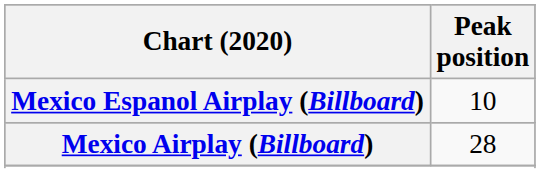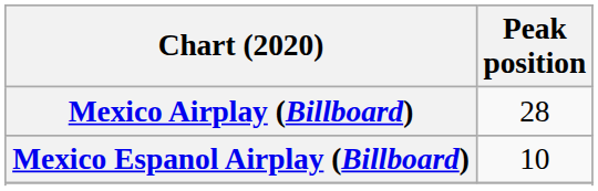 <table class="wikitable sortable plainrowheaders" style="text-align:center">
 <tr>
 <th scope="col">Chart (2020)</th>
 <th scope="col">Peak<br> position</th>
 </tr>
 <tr>
+<th scope="row"><a href='#'>Mexico Airplay</a> (<a href='#'><em>Billboard</em></a>)</th>
+<td>28</td>
+</tr>
+<tr>
 <th scope="row"><a href='#'>Mexico Espanol Airplay</a> (<a href='#'><em>Billboard</em></a>)</th>
 <td>10</td>
-</tr>
-<tr>
-<th scope="row"><a href='#'>Mexico Airplay</a> (<a href='#'><em>Billboard</em></a>)</th>
-<td>28</td>
 </tr>
 <tr>
 </tr>
 <tr>
 </tr>
 <tr>
 </tr>
 <tr>
 </tr>
 </table>
